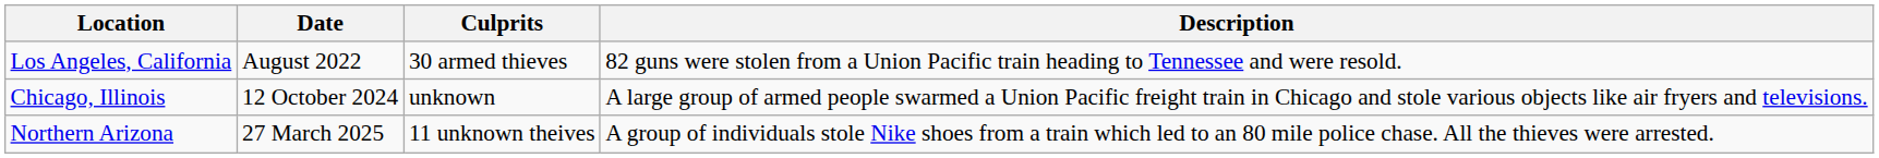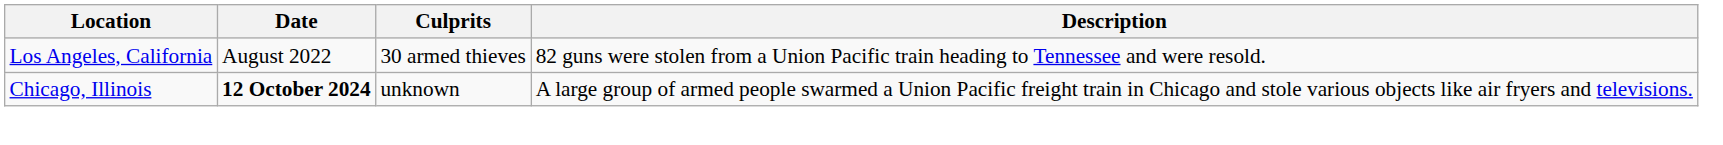 <table class="wikitable">
 <tr>
 <th>Location</th>
 <th>Date</th>
 <th>Culprits</th>
 <th>Description</th>
 </tr>
 <tr>
 <td><a href='#'>Los Angeles, California</a></td>
 <td>August 2022</td>
 <td>30 armed thieves</td>
 <td>82 guns were stolen from a Union Pacific train heading to <a href='#'>Tennessee</a> and were resold.</td>
 </tr>
 <tr>
 <td><a href='#'>Chicago, Illinois</a></td>
-<td>12 October 2024</td>
+<td><strong>12 October 2024</strong></td>
 <td>unknown</td>
 <td>A large group of armed people swarmed a Union Pacific freight train in Chicago and stole various objects like air fryers and <a href='#'>televisions.</a></td>
 </tr>
-<tr>
-<td><a href='#'>Northern Arizona</a></td>
-<td>27 March 2025</td>
-<td>11 unknown theives</td>
-<td>A group of individuals stole <a href='#'>Nike</a> shoes from a train which led to an 80 mile police chase. All the thieves were arrested.</td>
-</tr>
 </table>
